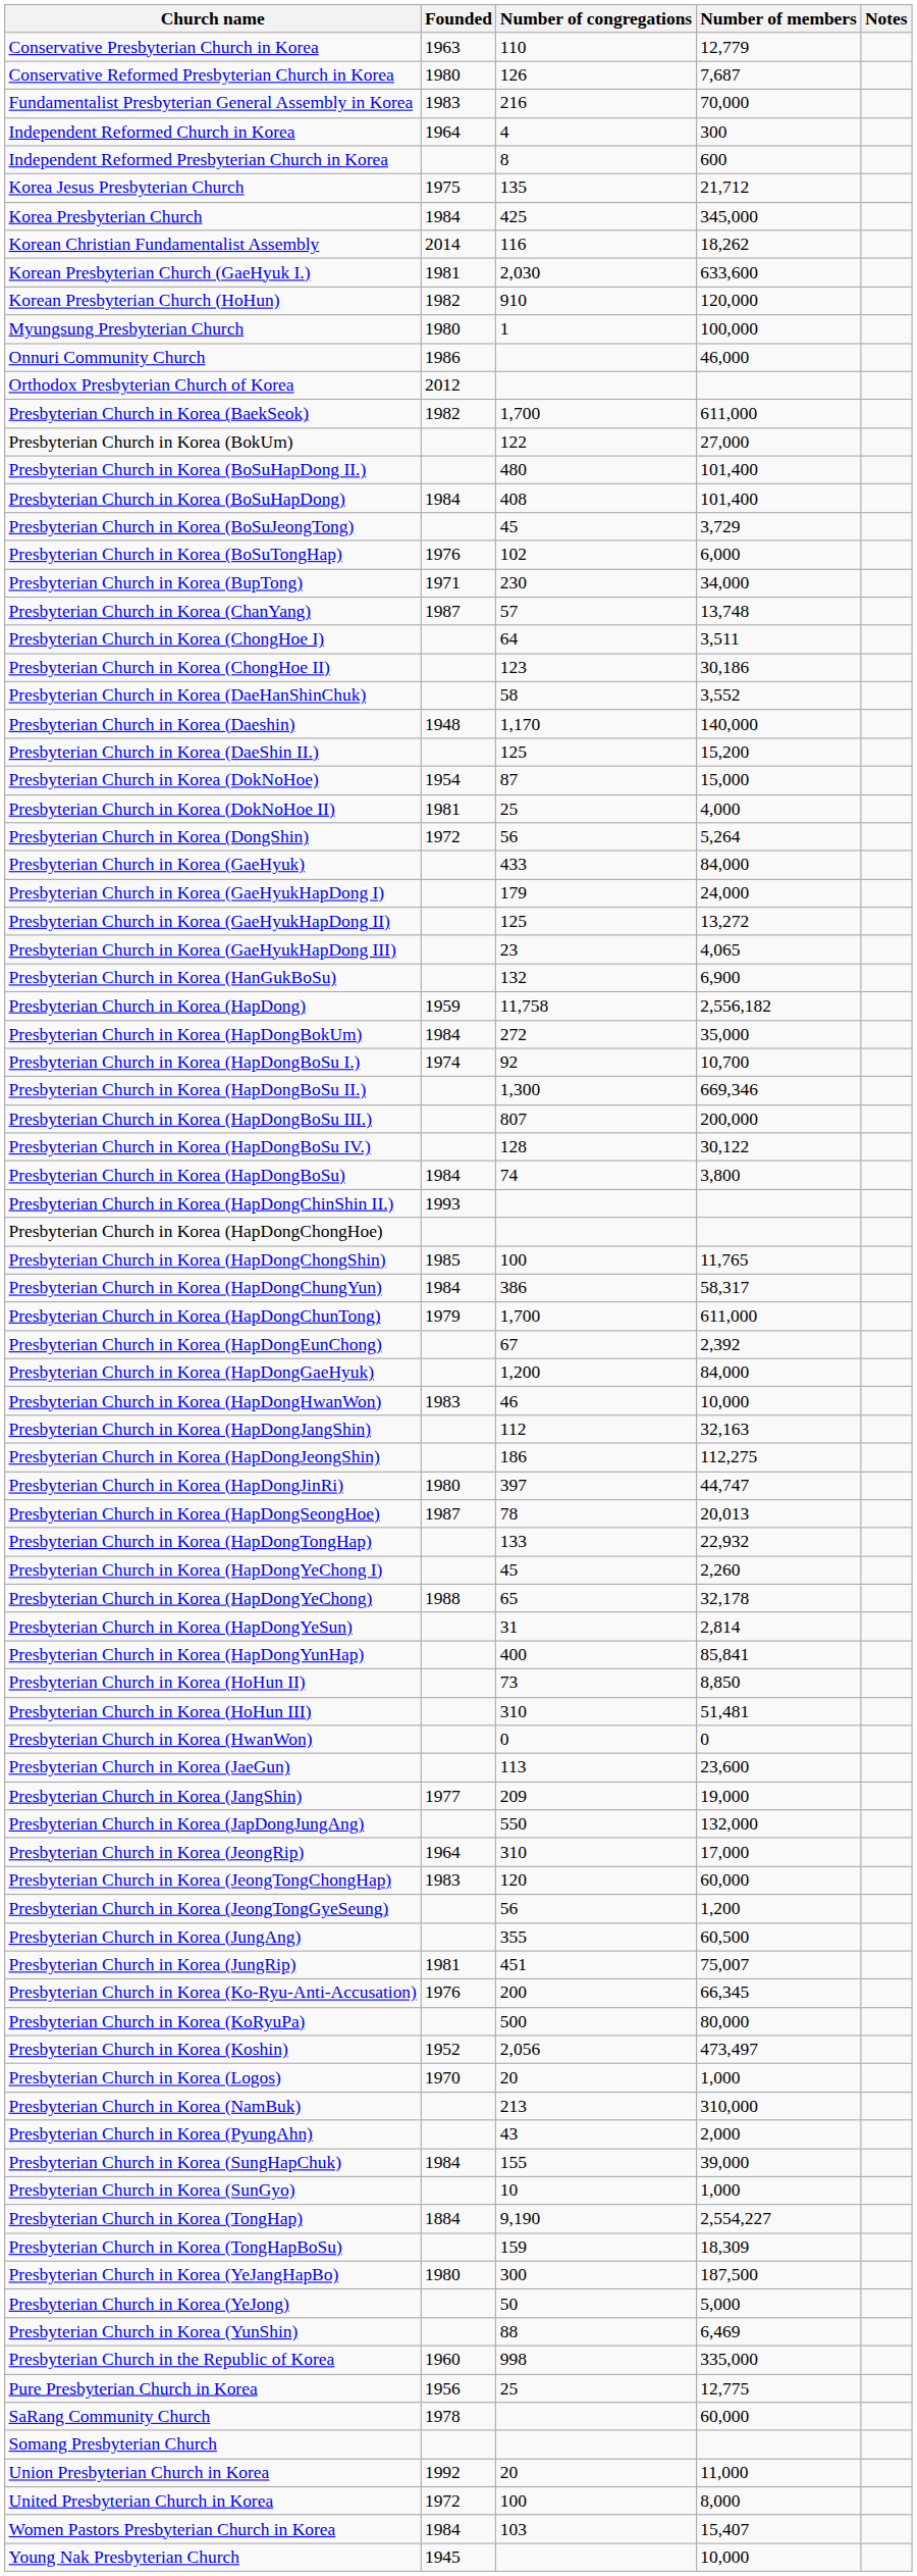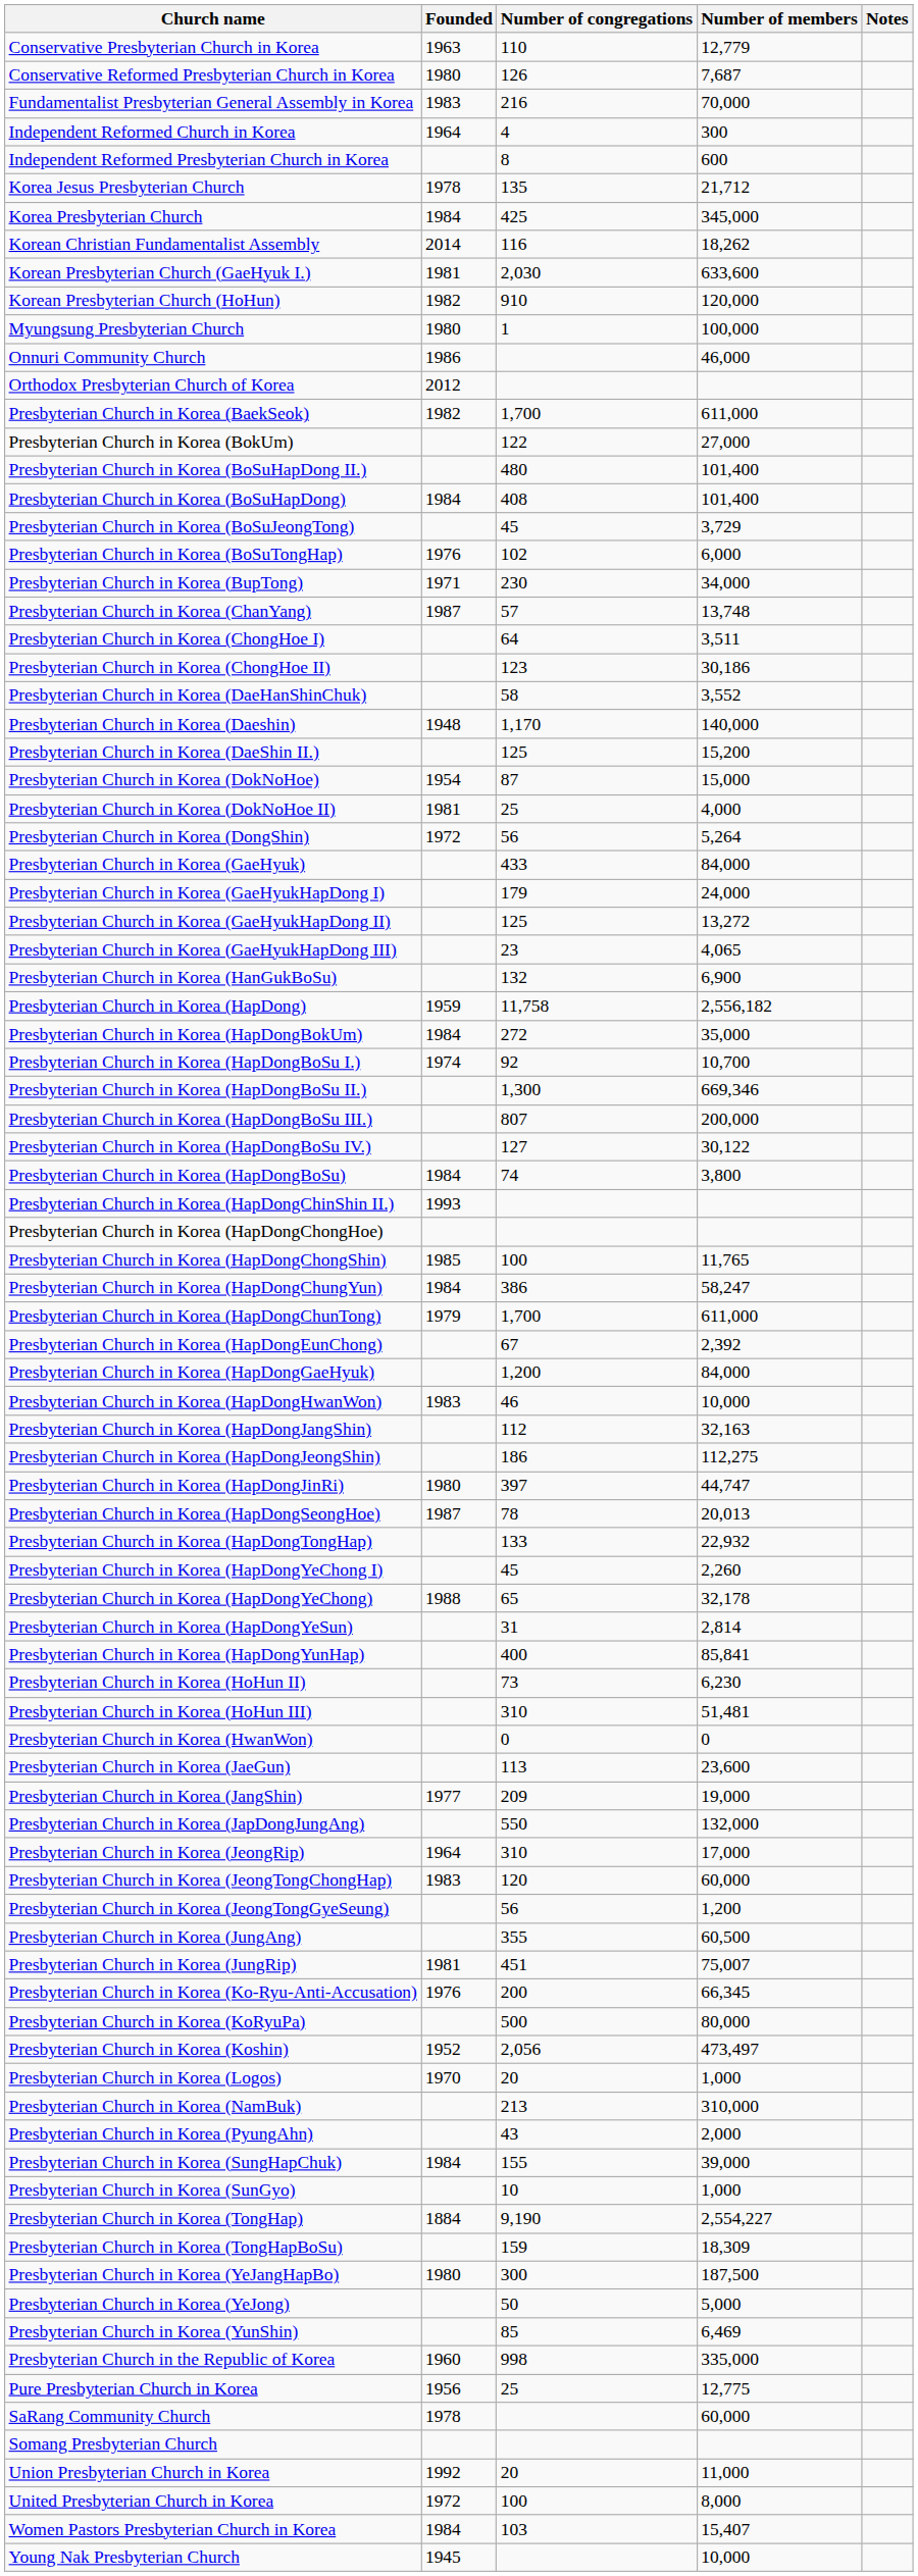 <table class="wikitable">
 <tr>
 <th>Church name</th>
 <th>Founded</th>
 <th>Number of congregations</th>
 <th>Number of members</th>
 <th>Notes</th>
 </tr>
 <tr>
 <td><a href='#'>Conservative Presbyterian Church in Korea</a></td>
 <td>1963</td>
 <td>110</td>
 <td>12,779</td>
 <td></td>
 </tr>
 <tr>
 <td><a href='#'>Conservative Reformed Presbyterian Church in Korea</a></td>
 <td>1980</td>
 <td>126</td>
 <td>7,687</td>
 <td></td>
 </tr>
 <tr>
 <td><a href='#'>Fundamentalist Presbyterian General Assembly in Korea</a></td>
 <td>1983</td>
 <td>216</td>
 <td>70,000</td>
 <td></td>
 </tr>
 <tr>
 <td><a href='#'>Independent Reformed Church in Korea</a></td>
 <td>1964</td>
 <td>4</td>
 <td>300</td>
 <td></td>
 </tr>
 <tr>
 <td><a href='#'>Independent Reformed Presbyterian Church in Korea</a></td>
 <td></td>
 <td>8</td>
 <td>600</td>
 <td></td>
 </tr>
 <tr>
 <td><a href='#'>Korea Jesus Presbyterian Church</a></td>
-<td>1975</td>
+<td>1978</td>
 <td>135</td>
 <td>21,712</td>
 <td></td>
 </tr>
 <tr>
 <td><a href='#'>Korea Presbyterian Church</a></td>
 <td>1984</td>
 <td>425</td>
 <td>345,000</td>
 <td></td>
 </tr>
 <tr>
 <td><a href='#'>Korean Christian Fundamentalist Assembly</a></td>
 <td>2014</td>
 <td>116</td>
 <td>18,262</td>
 <td></td>
 </tr>
 <tr>
 <td><a href='#'>Korean Presbyterian Church (GaeHyuk I.)</a></td>
 <td>1981</td>
 <td>2,030</td>
 <td>633,600</td>
 <td></td>
 </tr>
 <tr>
 <td><a href='#'>Korean Presbyterian Church (HoHun)</a></td>
 <td>1982</td>
 <td>910</td>
 <td>120,000</td>
 <td></td>
 </tr>
 <tr>
 <td><a href='#'>Myungsung Presbyterian Church</a></td>
 <td>1980</td>
 <td>1</td>
 <td>100,000</td>
 <td></td>
 </tr>
 <tr>
 <td><a href='#'>Onnuri Community Church</a></td>
 <td>1986</td>
 <td></td>
 <td>46,000</td>
 <td></td>
 </tr>
 <tr>
 <td><a href='#'>Orthodox Presbyterian Church of Korea</a></td>
 <td>2012</td>
 <td></td>
 <td></td>
 <td></td>
 </tr>
 <tr>
 <td><a href='#'>Presbyterian Church in Korea (BaekSeok)</a></td>
 <td>1982</td>
 <td>1,700</td>
 <td>611,000</td>
 <td></td>
 </tr>
 <tr>
 <td>Presbyterian Church in Korea (BokUm)</td>
 <td></td>
 <td>122</td>
 <td>27,000</td>
 <td></td>
 </tr>
 <tr>
 <td><a href='#'>Presbyterian Church in Korea (BoSuHapDong II.)</a></td>
 <td></td>
 <td>480</td>
 <td>101,400</td>
 <td></td>
 </tr>
 <tr>
 <td><a href='#'>Presbyterian Church in Korea (BoSuHapDong)</a></td>
 <td>1984</td>
 <td>408</td>
 <td>101,400</td>
 <td></td>
 </tr>
 <tr>
 <td><a href='#'>Presbyterian Church in Korea (BoSuJeongTong)</a></td>
 <td></td>
 <td>45</td>
 <td>3,729</td>
 <td></td>
 </tr>
 <tr>
 <td><a href='#'>Presbyterian Church in Korea (BoSuTongHap)</a></td>
 <td>1976</td>
 <td>102</td>
 <td>6,000</td>
 <td></td>
 </tr>
 <tr>
 <td><a href='#'>Presbyterian Church in Korea (BupTong)</a></td>
 <td>1971</td>
 <td>230</td>
 <td>34,000</td>
 <td></td>
 </tr>
 <tr>
 <td><a href='#'>Presbyterian Church in Korea (ChanYang)</a></td>
 <td>1987</td>
 <td>57</td>
 <td>13,748</td>
 <td></td>
 </tr>
 <tr>
 <td><a href='#'>Presbyterian Church in Korea (ChongHoe I)</a></td>
 <td></td>
 <td>64</td>
 <td>3,511</td>
 <td></td>
 </tr>
 <tr>
 <td><a href='#'>Presbyterian Church in Korea (ChongHoe II)</a></td>
 <td></td>
 <td>123</td>
 <td>30,186</td>
 <td></td>
 </tr>
 <tr>
 <td><a href='#'>Presbyterian Church in Korea (DaeHanShinChuk)</a></td>
 <td></td>
 <td>58</td>
 <td>3,552</td>
 <td></td>
 </tr>
 <tr>
 <td><a href='#'>Presbyterian Church in Korea (Daeshin)</a></td>
 <td>1948</td>
 <td>1,170</td>
 <td>140,000</td>
 <td></td>
 </tr>
 <tr>
 <td><a href='#'>Presbyterian Church in Korea (DaeShin II.)</a></td>
 <td></td>
 <td>125</td>
 <td>15,200</td>
 <td></td>
 </tr>
 <tr>
 <td><a href='#'>Presbyterian Church in Korea (DokNoHoe)</a></td>
 <td>1954</td>
 <td>87</td>
 <td>15,000</td>
 <td></td>
 </tr>
 <tr>
 <td><a href='#'>Presbyterian Church in Korea (DokNoHoe II)</a></td>
 <td>1981</td>
 <td>25</td>
 <td>4,000</td>
 <td></td>
 </tr>
 <tr>
 <td><a href='#'>Presbyterian Church in Korea (DongShin)</a></td>
 <td>1972</td>
 <td>56</td>
 <td>5,264</td>
 <td></td>
 </tr>
 <tr>
 <td><a href='#'>Presbyterian Church in Korea (GaeHyuk)</a></td>
 <td></td>
 <td>433</td>
 <td>84,000</td>
 <td></td>
 </tr>
 <tr>
 <td><a href='#'>Presbyterian Church in Korea (GaeHyukHapDong I)</a></td>
 <td></td>
 <td>179</td>
 <td>24,000</td>
 <td></td>
 </tr>
 <tr>
 <td><a href='#'>Presbyterian Church in Korea (GaeHyukHapDong II)</a></td>
 <td></td>
 <td>125</td>
 <td>13,272</td>
 <td></td>
 </tr>
 <tr>
 <td><a href='#'>Presbyterian Church in Korea (GaeHyukHapDong III)</a></td>
 <td></td>
 <td>23</td>
 <td>4,065</td>
 <td></td>
 </tr>
 <tr>
 <td><a href='#'>Presbyterian Church in Korea (HanGukBoSu)</a></td>
 <td></td>
 <td>132</td>
 <td>6,900</td>
 <td></td>
 </tr>
 <tr>
 <td><a href='#'>Presbyterian Church in Korea (HapDong)</a></td>
 <td>1959</td>
 <td>11,758</td>
 <td>2,556,182</td>
 <td></td>
 </tr>
 <tr>
 <td><a href='#'>Presbyterian Church in Korea (HapDongBokUm)</a></td>
 <td>1984</td>
 <td>272</td>
 <td>35,000</td>
 <td></td>
 </tr>
 <tr>
 <td><a href='#'>Presbyterian Church in Korea (HapDongBoSu I.)</a></td>
 <td>1974</td>
 <td>92</td>
 <td>10,700</td>
 <td></td>
 </tr>
 <tr>
 <td><a href='#'>Presbyterian Church in Korea (HapDongBoSu II.)</a></td>
 <td></td>
 <td>1,300</td>
 <td>669,346</td>
 <td></td>
 </tr>
 <tr>
 <td><a href='#'>Presbyterian Church in Korea (HapDongBoSu III.)</a></td>
 <td></td>
 <td>807</td>
 <td>200,000</td>
 <td></td>
 </tr>
 <tr>
 <td><a href='#'>Presbyterian Church in Korea (HapDongBoSu IV.)</a></td>
 <td></td>
-<td>128</td>
+<td>127</td>
 <td>30,122</td>
 <td></td>
 </tr>
 <tr>
 <td><a href='#'>Presbyterian Church in Korea (HapDongBoSu)</a></td>
 <td>1984</td>
 <td>74</td>
 <td>3,800</td>
 <td></td>
 </tr>
 <tr>
 <td><a href='#'>Presbyterian Church in Korea (HapDongChinShin II.)</a></td>
 <td>1993</td>
 <td></td>
 <td></td>
 <td></td>
 </tr>
 <tr>
 <td>Presbyterian Church in Korea (HapDongChongHoe)</td>
 <td></td>
 <td></td>
 <td></td>
 <td></td>
 </tr>
 <tr>
 <td><a href='#'>Presbyterian Church in Korea (HapDongChongShin)</a></td>
 <td>1985</td>
 <td>100</td>
 <td>11,765</td>
 <td></td>
 </tr>
 <tr>
 <td><a href='#'>Presbyterian Church in Korea (HapDongChungYun)</a></td>
 <td>1984</td>
 <td>386</td>
-<td>58,317</td>
+<td>58,247</td>
 <td></td>
 </tr>
 <tr>
 <td><a href='#'>Presbyterian Church in Korea (HapDongChunTong)</a></td>
 <td>1979</td>
 <td>1,700</td>
 <td>611,000</td>
 <td></td>
 </tr>
 <tr>
 <td><a href='#'>Presbyterian Church in Korea (HapDongEunChong)</a></td>
 <td></td>
 <td>67</td>
 <td>2,392</td>
 <td></td>
 </tr>
 <tr>
 <td><a href='#'>Presbyterian Church in Korea (HapDongGaeHyuk)</a></td>
 <td></td>
 <td>1,200</td>
 <td>84,000</td>
 <td></td>
 </tr>
 <tr>
 <td><a href='#'>Presbyterian Church in Korea (HapDongHwanWon)</a></td>
 <td>1983</td>
 <td>46</td>
 <td>10,000</td>
 <td></td>
 </tr>
 <tr>
 <td><a href='#'>Presbyterian Church in Korea (HapDongJangShin)</a></td>
 <td></td>
 <td>112</td>
 <td>32,163</td>
 <td></td>
 </tr>
 <tr>
 <td><a href='#'>Presbyterian Church in Korea (HapDongJeongShin)</a></td>
 <td></td>
 <td>186</td>
 <td>112,275</td>
 <td></td>
 </tr>
 <tr>
 <td><a href='#'>Presbyterian Church in Korea (HapDongJinRi)</a></td>
 <td>1980</td>
 <td>397</td>
 <td>44,747</td>
 <td></td>
 </tr>
 <tr>
 <td><a href='#'>Presbyterian Church in Korea (HapDongSeongHoe)</a></td>
 <td>1987</td>
 <td>78</td>
 <td>20,013</td>
 <td></td>
 </tr>
 <tr>
 <td><a href='#'>Presbyterian Church in Korea (HapDongTongHap)</a></td>
 <td></td>
 <td>133</td>
 <td>22,932</td>
 <td></td>
 </tr>
 <tr>
 <td><a href='#'>Presbyterian Church in Korea (HapDongYeChong I)</a></td>
 <td></td>
 <td>45</td>
 <td>2,260</td>
 <td></td>
 </tr>
 <tr>
 <td><a href='#'>Presbyterian Church in Korea (HapDongYeChong)</a></td>
 <td>1988</td>
 <td>65</td>
 <td>32,178</td>
 <td></td>
 </tr>
 <tr>
 <td><a href='#'>Presbyterian Church in Korea (HapDongYeSun)</a></td>
 <td></td>
 <td>31</td>
 <td>2,814</td>
 <td></td>
 </tr>
 <tr>
 <td><a href='#'>Presbyterian Church in Korea (HapDongYunHap)</a></td>
 <td></td>
 <td>400</td>
 <td>85,841</td>
 <td></td>
 </tr>
 <tr>
 <td><a href='#'>Presbyterian Church in Korea (HoHun II)</a></td>
 <td></td>
 <td>73</td>
-<td>8,850</td>
+<td>6,230</td>
 <td></td>
 </tr>
 <tr>
 <td><a href='#'>Presbyterian Church in Korea (HoHun III)</a></td>
 <td></td>
 <td>310</td>
 <td>51,481</td>
 <td></td>
 </tr>
 <tr>
 <td><a href='#'>Presbyterian Church in Korea (HwanWon)</a></td>
 <td></td>
 <td>0</td>
 <td>0</td>
 <td></td>
 </tr>
 <tr>
 <td><a href='#'>Presbyterian Church in Korea (JaeGun)</a></td>
 <td></td>
 <td>113</td>
 <td>23,600</td>
 <td></td>
 </tr>
 <tr>
 <td><a href='#'>Presbyterian Church in Korea (JangShin)</a></td>
 <td>1977</td>
 <td>209</td>
 <td>19,000</td>
 <td></td>
 </tr>
 <tr>
 <td><a href='#'>Presbyterian Church in Korea (JapDongJungAng)</a></td>
 <td></td>
 <td>550</td>
 <td>132,000</td>
 <td></td>
 </tr>
 <tr>
 <td><a href='#'>Presbyterian Church in Korea (JeongRip)</a></td>
 <td>1964</td>
 <td>310</td>
 <td>17,000</td>
 <td></td>
 </tr>
 <tr>
 <td><a href='#'>Presbyterian Church in Korea (JeongTongChongHap)</a></td>
 <td>1983</td>
 <td>120</td>
 <td>60,000</td>
 <td></td>
 </tr>
 <tr>
 <td><a href='#'>Presbyterian Church in Korea (JeongTongGyeSeung)</a></td>
 <td></td>
 <td>56</td>
 <td>1,200</td>
 <td></td>
 </tr>
 <tr>
 <td><a href='#'>Presbyterian Church in Korea (JungAng)</a></td>
 <td></td>
 <td>355</td>
 <td>60,500</td>
 <td></td>
 </tr>
 <tr>
 <td><a href='#'>Presbyterian Church in Korea (JungRip)</a></td>
 <td>1981</td>
 <td>451</td>
 <td>75,007</td>
 <td></td>
 </tr>
 <tr>
 <td><a href='#'>Presbyterian Church in Korea (Ko-Ryu-Anti-Accusation)</a></td>
 <td>1976</td>
 <td>200</td>
 <td>66,345</td>
 <td></td>
 </tr>
 <tr>
 <td><a href='#'>Presbyterian Church in Korea (KoRyuPa)</a></td>
 <td></td>
 <td>500</td>
 <td>80,000</td>
 <td></td>
 </tr>
 <tr>
 <td><a href='#'>Presbyterian Church in Korea (Koshin)</a></td>
 <td>1952</td>
 <td>2,056</td>
 <td>473,497</td>
 <td></td>
 </tr>
 <tr>
 <td><a href='#'>Presbyterian Church in Korea (Logos)</a></td>
 <td>1970</td>
 <td>20</td>
 <td>1,000</td>
 <td></td>
 </tr>
 <tr>
 <td><a href='#'>Presbyterian Church in Korea (NamBuk)</a></td>
 <td></td>
 <td>213</td>
 <td>310,000</td>
 <td></td>
 </tr>
 <tr>
 <td><a href='#'>Presbyterian Church in Korea (PyungAhn)</a></td>
 <td></td>
 <td>43</td>
 <td>2,000</td>
 <td></td>
 </tr>
 <tr>
 <td><a href='#'>Presbyterian Church in Korea (SungHapChuk)</a></td>
 <td>1984</td>
 <td>155</td>
 <td>39,000</td>
 <td></td>
 </tr>
 <tr>
 <td><a href='#'>Presbyterian Church in Korea (SunGyo)</a></td>
 <td></td>
 <td>10</td>
 <td>1,000</td>
 <td></td>
 </tr>
 <tr>
 <td><a href='#'>Presbyterian Church in Korea (TongHap)</a></td>
 <td>1884</td>
 <td>9,190</td>
 <td>2,554,227</td>
 <td></td>
 </tr>
 <tr>
 <td><a href='#'>Presbyterian Church in Korea (TongHapBoSu)</a></td>
 <td></td>
 <td>159</td>
 <td>18,309</td>
 <td></td>
 </tr>
 <tr>
 <td><a href='#'>Presbyterian Church in Korea (YeJangHapBo)</a></td>
 <td>1980</td>
 <td>300</td>
 <td>187,500</td>
 <td></td>
 </tr>
 <tr>
 <td><a href='#'>Presbyterian Church in Korea (YeJong)</a></td>
 <td></td>
 <td>50</td>
 <td>5,000</td>
 <td></td>
 </tr>
 <tr>
 <td><a href='#'>Presbyterian Church in Korea (YunShin)</a></td>
 <td></td>
-<td>88</td>
+<td>85</td>
 <td>6,469</td>
 <td></td>
 </tr>
 <tr>
 <td><a href='#'>Presbyterian Church in the Republic of Korea</a></td>
 <td>1960</td>
 <td>998</td>
 <td>335,000</td>
 <td></td>
 </tr>
 <tr>
 <td><a href='#'>Pure Presbyterian Church in Korea</a></td>
 <td>1956</td>
 <td>25</td>
 <td>12,775</td>
 <td></td>
 </tr>
 <tr>
 <td><a href='#'>SaRang Community Church</a></td>
 <td>1978</td>
 <td></td>
 <td>60,000</td>
 <td></td>
 </tr>
 <tr>
 <td><a href='#'>Somang Presbyterian Church</a></td>
 <td></td>
 <td></td>
 <td></td>
 <td></td>
 </tr>
 <tr>
 <td><a href='#'>Union Presbyterian Church in Korea</a></td>
 <td>1992</td>
 <td>20</td>
 <td>11,000</td>
 <td></td>
 </tr>
 <tr>
 <td><a href='#'>United Presbyterian Church in Korea</a></td>
 <td>1972</td>
 <td>100</td>
 <td>8,000</td>
 <td></td>
 </tr>
 <tr>
 <td><a href='#'>Women Pastors Presbyterian Church in Korea</a></td>
 <td>1984</td>
 <td>103</td>
 <td>15,407</td>
 <td></td>
 </tr>
 <tr>
 <td><a href='#'>Young Nak Presbyterian Church</a></td>
 <td>1945</td>
 <td></td>
 <td>10,000</td>
 <td></td>
 </tr>
 </table>
